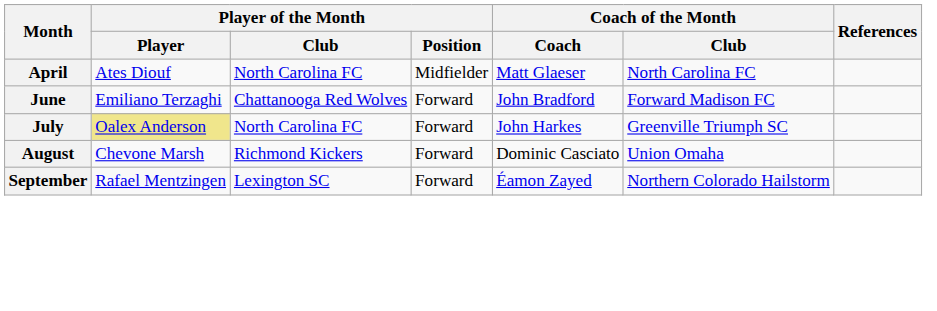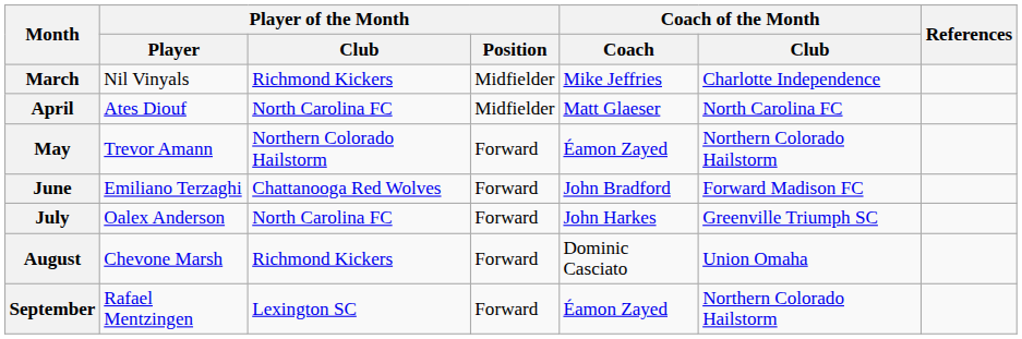 <table class="wikitable">
 <tr>
 <th rowspan="2">Month</th>
 <th colspan="3">Player of the Month</th>
 <th colspan="2">Coach of the Month</th>
 <th rowspan="2">References</th>
 </tr>
 <tr>
 <th>Player</th>
 <th>Club</th>
 <th>Position</th>
 <th>Coach</th>
 <th>Club</th>
 </tr>
 <tr>
+<th>March</th>
+<td> Nil Vinyals</td>
+<td><a href='#'>Richmond Kickers</a></td>
+<td>Midfielder</td>
+<td> <a href='#'>Mike Jeffries</a></td>
+<td><a href='#'>Charlotte Independence</a></td>
+<td></td>
+</tr>
+<tr>
 <th>April</th>
 <td> <a href='#'>Ates Diouf</a></td>
 <td><a href='#'>North Carolina FC</a></td>
 <td>Midfielder</td>
 <td> <a href='#'>Matt Glaeser</a></td>
 <td><a href='#'>North Carolina FC</a></td>
+<td></td>
+</tr>
+<tr>
+<th>May</th>
+<td> <a href='#'>Trevor Amann</a></td>
+<td><a href='#'>Northern Colorado Hailstorm</a></td>
+<td>Forward</td>
+<td> <a href='#'>Éamon Zayed</a></td>
+<td><a href='#'>Northern Colorado Hailstorm</a></td>
 <td></td>
 </tr>
 <tr>
 <th>June</th>
 <td> <a href='#'>Emiliano Terzaghi</a></td>
 <td><a href='#'>Chattanooga Red Wolves</a></td>
 <td>Forward</td>
 <td> <a href='#'>John Bradford</a></td>
 <td><a href='#'>Forward Madison FC</a></td>
 <td></td>
 </tr>
 <tr>
 <th>July</th>
-<td style="background: khaki;"> <a href='#'>Oalex Anderson</a></td>
+<td> <a href='#'>Oalex Anderson</a></td>
 <td><a href='#'>North Carolina FC</a></td>
 <td>Forward</td>
 <td> <a href='#'>John Harkes</a></td>
 <td><a href='#'>Greenville Triumph SC</a></td>
 <td></td>
 </tr>
 <tr>
 <th>August</th>
 <td> <a href='#'>Chevone Marsh</a></td>
 <td><a href='#'>Richmond Kickers</a></td>
 <td>Forward</td>
 <td> Dominic Casciato</td>
 <td><a href='#'>Union Omaha</a></td>
 <td></td>
 </tr>
 <tr>
 <th>September</th>
 <td> <a href='#'>Rafael Mentzingen</a></td>
 <td><a href='#'>Lexington SC</a></td>
 <td>Forward</td>
 <td> <a href='#'>Éamon Zayed</a></td>
 <td><a href='#'>Northern Colorado Hailstorm</a></td>
 <td></td>
 </tr>
 </table>
